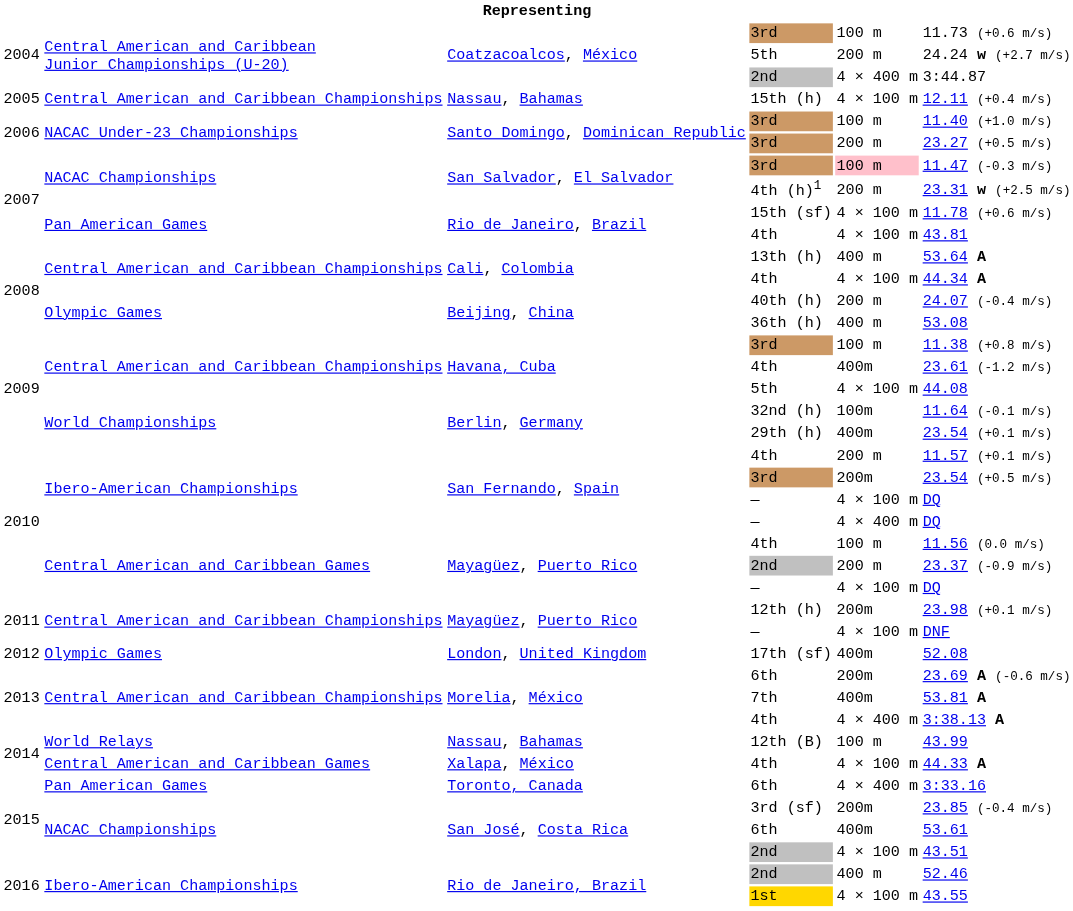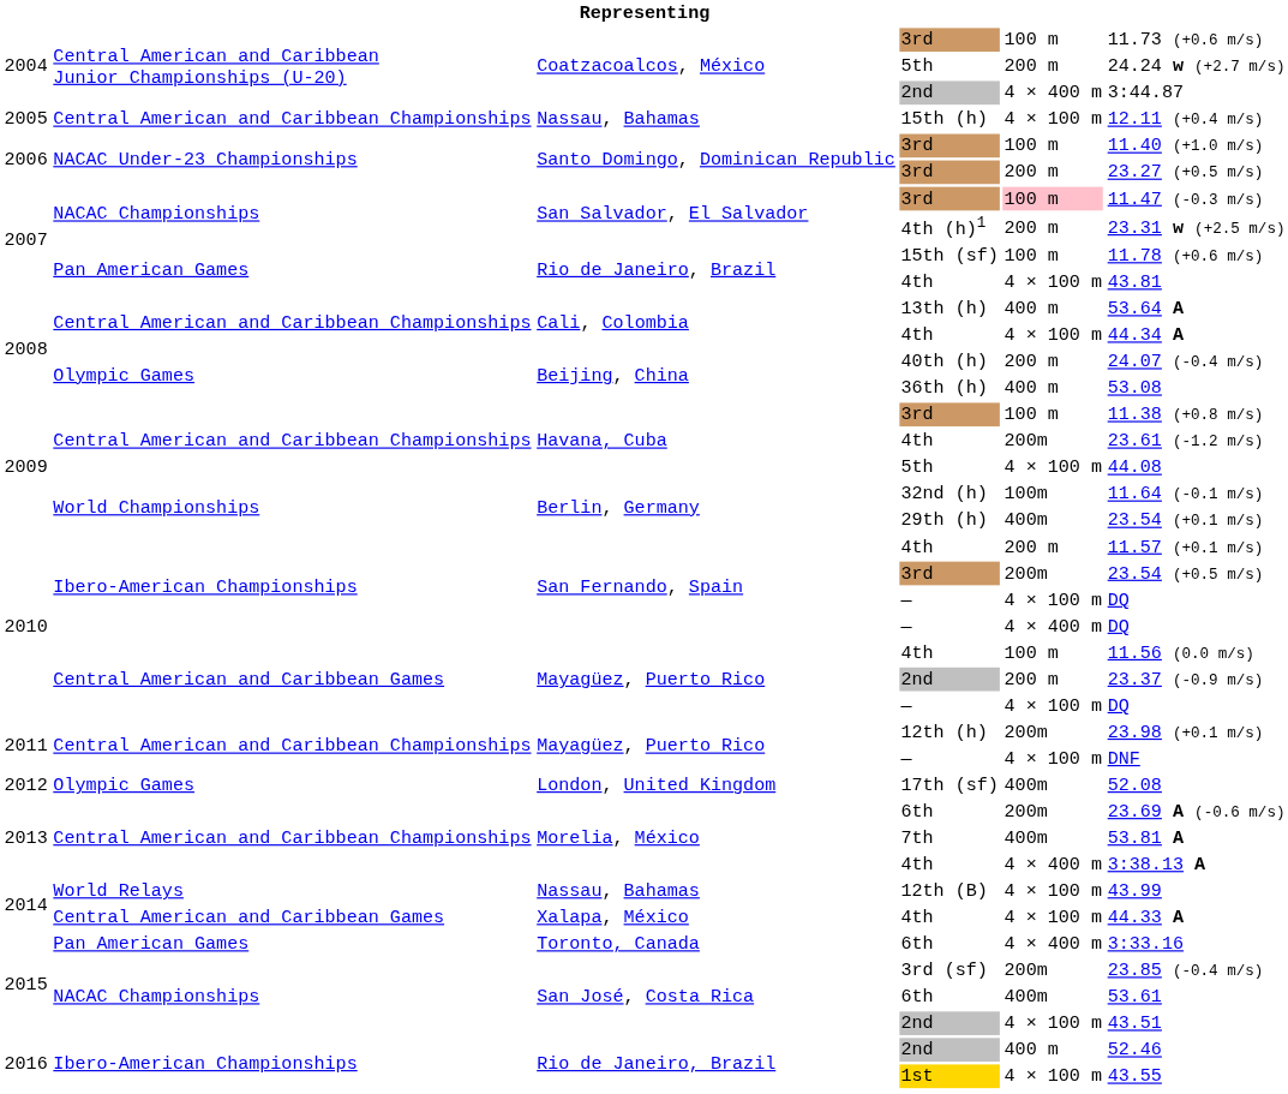 <table>
 <tr>
 <th colspan="6">Representing </th>
 </tr>
 <tr>
 <td rowspan = "3">2004</td>
 <td rowspan = "3"><a href='#'>Central American and Caribbean<br>Junior Championships (U-20)</a></td>
 <td rowspan = "3"><a href='#'>Coatzacoalcos</a>, <a href='#'>México</a></td>
 <td bgcolor=cc9966>3rd</td>
 <td>100 m</td>
 <td>11.73 <small>(+0.6 m/s)</small></td>
 </tr>
 <tr>
 <td>5th</td>
 <td>200 m</td>
 <td>24.24 <strong>w</strong> <small>(+2.7 m/s)</small></td>
 </tr>
 <tr>
 <td bgcolor=silver>2nd</td>
 <td>4 × 400 m</td>
 <td>3:44.87</td>
 </tr>
 <tr>
 <td>2005</td>
 <td><a href='#'>Central American and Caribbean Championships</a></td>
 <td><a href='#'>Nassau</a>, <a href='#'>Bahamas</a></td>
 <td>15th (h)</td>
 <td>4 × 100 m</td>
 <td><a href='#'>12.11</a> <small>(+0.4 m/s)</small></td>
 </tr>
 <tr>
 <td rowspan=2>2006</td>
 <td rowspan=2><a href='#'>NACAC Under-23 Championships</a></td>
 <td rowspan=2><a href='#'>Santo Domingo</a>, <a href='#'>Dominican Republic</a></td>
 <td bgcolor="cc9966">3rd</td>
 <td>100 m</td>
 <td><a href='#'>11.40</a> <small>(+1.0 m/s)</small></td>
 </tr>
 <tr>
 <td bgcolor="cc9966">3rd</td>
 <td>200 m</td>
 <td><a href='#'>23.27</a> <small>(+0.5 m/s)</small></td>
 </tr>
 <tr>
 <td rowspan=4>2007</td>
 <td rowspan=2><a href='#'>NACAC Championships</a></td>
 <td rowspan=2><a href='#'>San Salvador</a>, <a href='#'>El Salvador</a></td>
 <td bgcolor="cc9966">3rd</td>
 <td style="background: pink;">100 m</td>
 <td><a href='#'>11.47</a> <small>(-0.3 m/s)</small></td>
 </tr>
 <tr>
 <td>4th (h)<sup>1</sup></td>
 <td>200 m</td>
 <td><a href='#'>23.31</a> <strong>w</strong> <small>(+2.5 m/s)</small></td>
 </tr>
 <tr>
 <td rowspan=2><a href='#'>Pan American Games</a></td>
 <td rowspan=2><a href='#'>Rio de Janeiro</a>, <a href='#'>Brazil</a></td>
 <td>15th (sf)</td>
-<td>4 × 100 m</td>
+<td>100 m</td>
 <td><a href='#'>11.78</a> <small>(+0.6 m/s)</small></td>
 </tr>
 <tr>
 <td>4th</td>
 <td>4 × 100 m</td>
 <td><a href='#'>43.81</a></td>
 </tr>
 <tr>
 <td rowspan=4>2008</td>
 <td rowspan=2><a href='#'>Central American and Caribbean Championships</a></td>
 <td rowspan=2><a href='#'>Cali</a>, <a href='#'>Colombia</a></td>
 <td>13th (h)</td>
 <td>400 m</td>
 <td><a href='#'>53.64</a> <strong>A</strong></td>
 </tr>
 <tr>
 <td>4th</td>
 <td>4 × 100 m</td>
 <td><a href='#'>44.34</a> <strong>A</strong></td>
 </tr>
 <tr>
 <td rowspan=2><a href='#'>Olympic Games</a></td>
 <td rowspan=2><a href='#'>Beijing</a>, <a href='#'>China</a></td>
 <td>40th (h)</td>
 <td>200 m</td>
 <td><a href='#'>24.07</a> <small>(-0.4 m/s)</small></td>
 </tr>
 <tr>
 <td>36th (h)</td>
 <td>400 m</td>
 <td><a href='#'>53.08</a></td>
 </tr>
 <tr>
 <td rowspan=5>2009</td>
 <td rowspan=3><a href='#'>Central American and Caribbean Championships</a></td>
 <td rowspan=3><a href='#'>Havana, Cuba</a></td>
 <td bgcolor="cc9966">3rd</td>
 <td>100 m</td>
 <td><a href='#'>11.38</a> <small>(+0.8 m/s)</small></td>
 </tr>
 <tr>
 <td>4th</td>
-<td>400m</td>
+<td>200m</td>
 <td><a href='#'>23.61</a> <small>(-1.2 m/s)</small></td>
 </tr>
 <tr>
 <td>5th</td>
 <td>4 × 100 m</td>
 <td><a href='#'>44.08</a></td>
 </tr>
 <tr>
 <td rowspan=2><a href='#'>World Championships</a></td>
 <td rowspan=2><a href='#'>Berlin</a>, <a href='#'>Germany</a></td>
 <td>32nd (h)</td>
 <td>100m</td>
 <td><a href='#'>11.64</a> <small>(-0.1 m/s)</small></td>
 </tr>
 <tr>
 <td>29th (h)</td>
 <td>400m</td>
 <td><a href='#'>23.54</a> <small>(+0.1 m/s)</small></td>
 </tr>
 <tr>
 <td rowspan=7>2010</td>
 <td rowspan=4><a href='#'>Ibero-American Championships</a></td>
 <td rowspan=4><a href='#'>San Fernando</a>, <a href='#'>Spain</a></td>
 <td>4th</td>
 <td>200 m</td>
 <td><a href='#'>11.57</a> <small>(+0.1 m/s)</small></td>
 </tr>
 <tr>
 <td bgcolor="cc9966">3rd</td>
 <td>200m</td>
 <td><a href='#'>23.54</a> <small>(+0.5 m/s)</small></td>
 </tr>
 <tr>
 <td>—</td>
 <td>4 × 100 m</td>
 <td><a href='#'>DQ</a></td>
 </tr>
 <tr>
 <td>—</td>
 <td>4 × 400 m</td>
 <td><a href='#'>DQ</a></td>
 </tr>
 <tr>
 <td rowspan=3><a href='#'>Central American and Caribbean Games</a></td>
 <td rowspan=3><a href='#'>Mayagüez</a>, <a href='#'>Puerto Rico</a></td>
 <td>4th</td>
 <td>100 m</td>
 <td><a href='#'>11.56</a> <small>(0.0 m/s)</small></td>
 </tr>
 <tr>
 <td bgcolor=silver>2nd</td>
 <td>200 m</td>
 <td><a href='#'>23.37</a> <small>(-0.9 m/s)</small></td>
 </tr>
 <tr>
 <td>—</td>
 <td>4 × 100 m</td>
 <td><a href='#'>DQ</a></td>
 </tr>
 <tr>
 <td rowspan=2>2011</td>
 <td rowspan=2><a href='#'>Central American and Caribbean Championships</a></td>
 <td rowspan=2><a href='#'>Mayagüez</a>, <a href='#'>Puerto Rico</a></td>
 <td>12th (h)</td>
 <td>200m</td>
 <td><a href='#'>23.98</a> <small>(+0.1 m/s)</small></td>
 </tr>
 <tr>
 <td>—</td>
 <td>4 × 100 m</td>
 <td><a href='#'>DNF</a></td>
 </tr>
 <tr>
 <td>2012</td>
 <td><a href='#'>Olympic Games</a></td>
 <td><a href='#'>London</a>, <a href='#'>United Kingdom</a></td>
 <td>17th (sf)</td>
 <td>400m</td>
 <td><a href='#'>52.08</a></td>
 </tr>
 <tr>
 <td rowspan=3>2013</td>
 <td rowspan=3><a href='#'>Central American and Caribbean Championships</a></td>
 <td rowspan=3><a href='#'>Morelia</a>, <a href='#'>México</a></td>
 <td>6th</td>
 <td>200m</td>
 <td><a href='#'>23.69</a> <strong>A</strong> <small>(-0.6 m/s)</small></td>
 </tr>
 <tr>
 <td>7th</td>
 <td>400m</td>
 <td><a href='#'>53.81</a> <strong>A</strong></td>
 </tr>
 <tr>
 <td>4th</td>
 <td>4 × 400 m</td>
 <td><a href='#'>3:38.13</a> <strong>A</strong></td>
 </tr>
 <tr>
 <td rowspan=2>2014</td>
 <td><a href='#'>World Relays</a></td>
 <td><a href='#'>Nassau</a>, <a href='#'>Bahamas</a></td>
 <td>12th (B)</td>
-<td>100 m</td>
+<td>4 × 100 m</td>
 <td><a href='#'>43.99</a></td>
 </tr>
 <tr>
 <td><a href='#'>Central American and Caribbean Games</a></td>
 <td><a href='#'>Xalapa</a>, <a href='#'>México</a></td>
 <td>4th</td>
 <td>4 × 100 m</td>
 <td><a href='#'>44.33</a> <strong>A</strong></td>
 </tr>
 <tr>
 <td rowspan=4>2015</td>
 <td><a href='#'>Pan American Games</a></td>
 <td><a href='#'>Toronto, Canada</a></td>
 <td>6th</td>
 <td>4 × 400 m</td>
 <td><a href='#'>3:33.16</a></td>
 </tr>
 <tr>
 <td rowspan=3><a href='#'>NACAC Championships</a></td>
 <td rowspan=3><a href='#'>San José</a>, <a href='#'>Costa Rica</a></td>
 <td>3rd (sf)</td>
 <td>200m</td>
 <td><a href='#'>23.85</a> <small>(-0.4 m/s)</small></td>
 </tr>
 <tr>
 <td>6th</td>
 <td>400m</td>
 <td><a href='#'>53.61</a></td>
 </tr>
 <tr>
 <td bgcolor=silver>2nd</td>
 <td>4 × 100 m</td>
 <td><a href='#'>43.51</a></td>
 </tr>
 <tr>
 <td rowspan=2>2016</td>
 <td rowspan=2><a href='#'>Ibero-American Championships</a></td>
 <td rowspan=2><a href='#'>Rio de Janeiro, Brazil</a></td>
 <td bgcolor=silver>2nd</td>
 <td>400 m</td>
 <td><a href='#'>52.46</a></td>
 </tr>
 <tr>
 <td bgcolor=gold>1st</td>
 <td>4 × 100 m</td>
 <td><a href='#'>43.55</a></td>
 </tr>
 </table>
